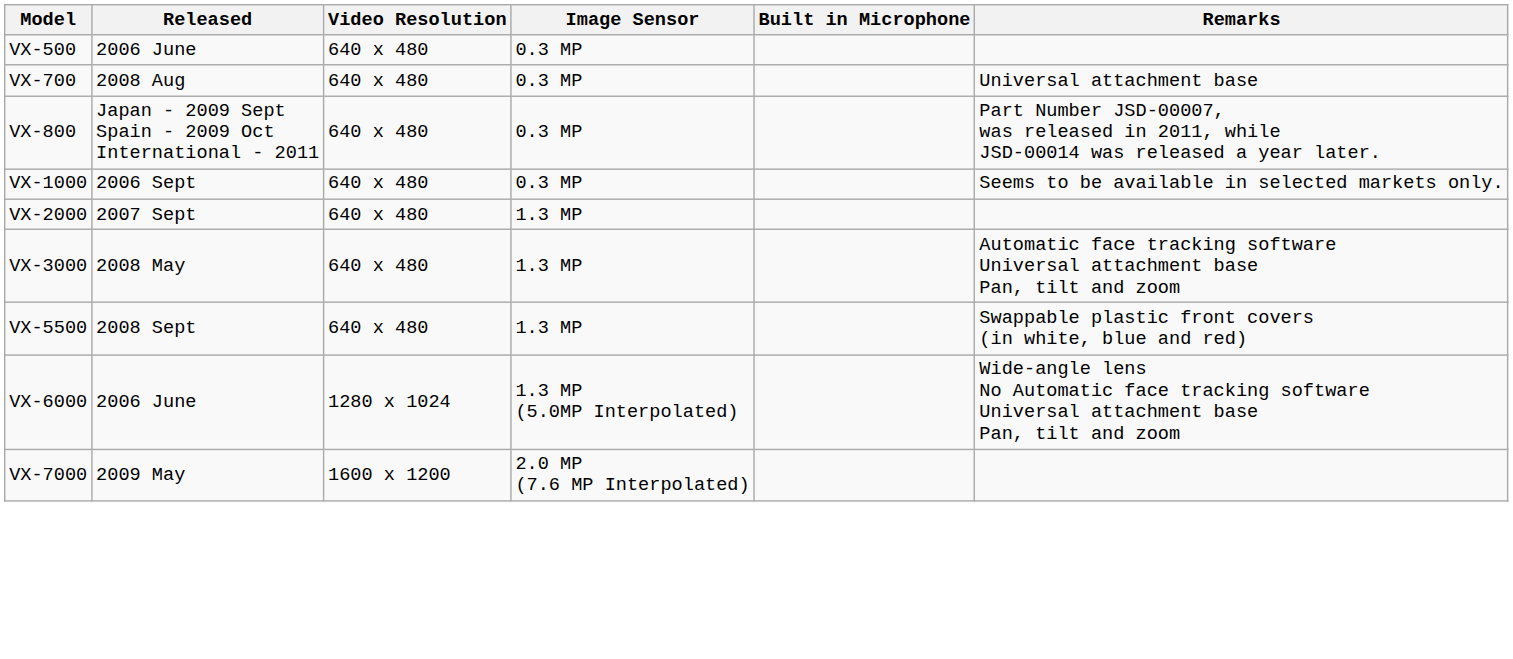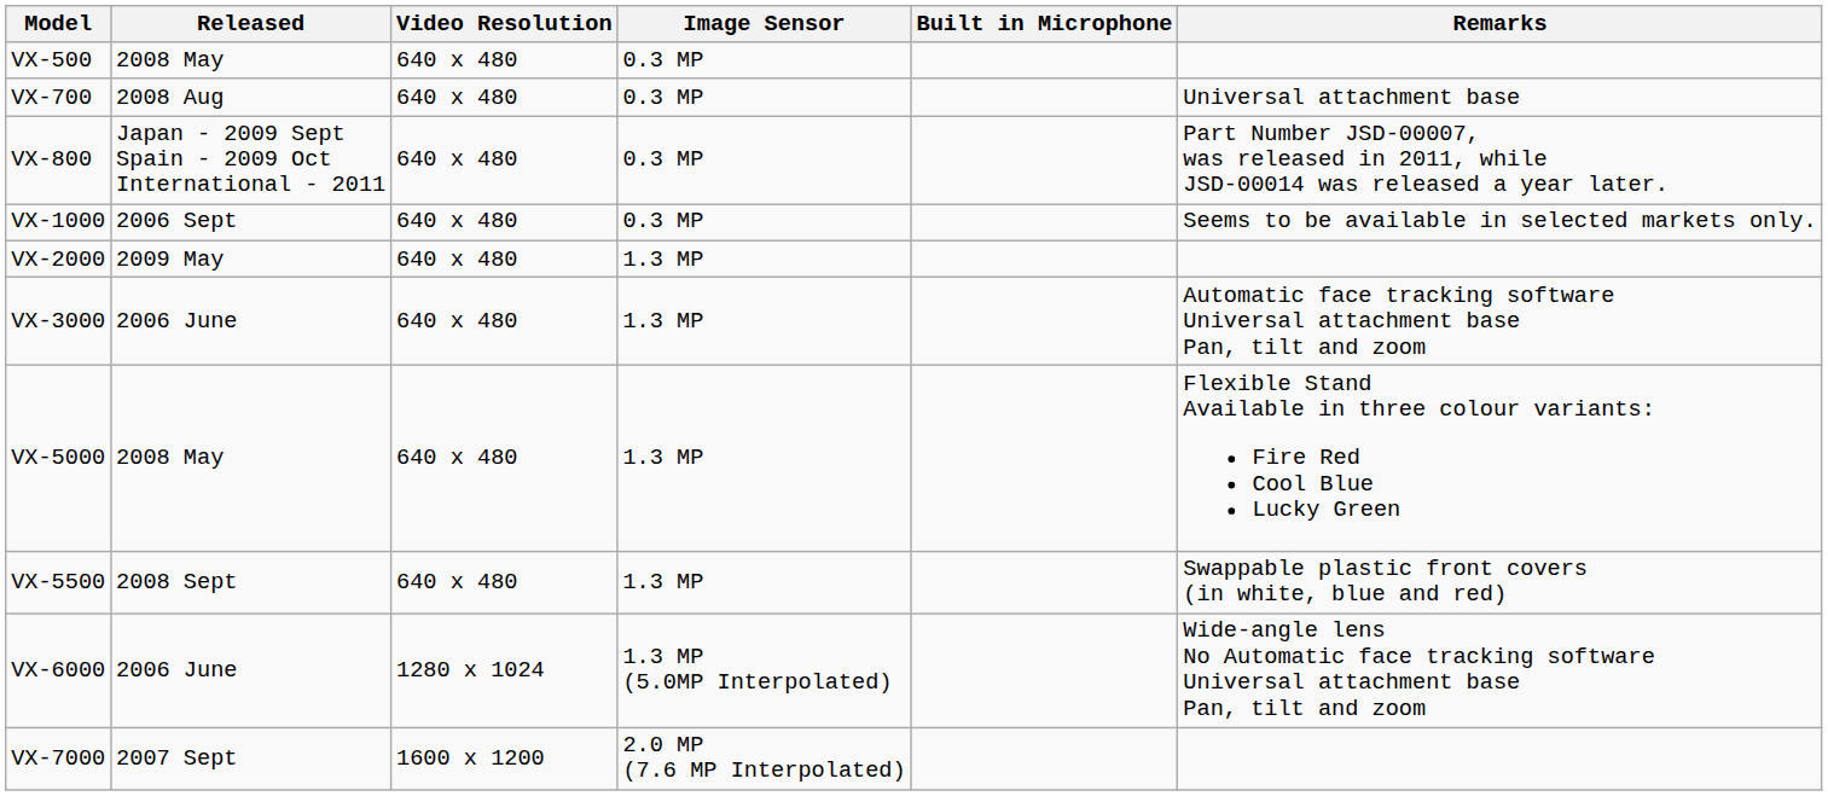 <table class="wikitable sortable">
 <tr>
 <th>Model</th>
 <th>Released</th>
 <th>Video Resolution</th>
 <th>Image Sensor</th>
 <th>Built in Microphone</th>
 <th>Remarks</th>
 </tr>
 <tr>
 <td>VX-500</td>
-<td>2006 June</td>
+<td>2008 May</td>
 <td>640 x 480</td>
 <td>0.3 MP</td>
 <td></td>
 <td></td>
 </tr>
 <tr>
 <td>VX-700</td>
 <td>2008 Aug</td>
 <td>640 x 480</td>
 <td>0.3 MP</td>
 <td></td>
 <td>Universal attachment base</td>
 </tr>
 <tr>
 <td>VX-800</td>
 <td>Japan - 2009 Sept<br>Spain - 2009 Oct<br>International - 2011</td>
 <td>640 x 480</td>
 <td>0.3 MP</td>
 <td></td>
 <td>Part Number JSD-00007,<br>was released in 2011, while<br>JSD-00014 was released a year later.</td>
 </tr>
 <tr>
 <td>VX-1000</td>
 <td>2006 Sept</td>
 <td>640 x 480</td>
 <td>0.3 MP</td>
 <td></td>
 <td>Seems to be available in selected markets only.</td>
 </tr>
 <tr>
 <td>VX-2000</td>
-<td>2007 Sept</td>
+<td>2009 May</td>
 <td>640 x 480</td>
 <td>1.3 MP</td>
 <td></td>
 <td></td>
 </tr>
 <tr>
 <td>VX-3000</td>
+<td>2006 June</td>
+<td>640 x 480</td>
+<td>1.3 MP</td>
+<td></td>
+<td>Automatic face tracking software<br>Universal attachment base<br>Pan, tilt and zoom</td>
+</tr>
+<tr>
+<td>VX-5000</td>
 <td>2008 May</td>
 <td>640 x 480</td>
 <td>1.3 MP</td>
 <td></td>
-<td>Automatic face tracking software<br>Universal attachment base<br>Pan, tilt and zoom</td>
+<td>Flexible Stand<br>Available in three colour variants:<ul><li>Fire Red</li><li>Cool Blue</li><li>Lucky Green</li></ul></td>
 </tr>
 <tr>
 <td>VX-5500</td>
 <td>2008 Sept</td>
 <td>640 x 480</td>
 <td>1.3 MP</td>
 <td></td>
 <td>Swappable plastic front covers<br>(in white, blue and red)</td>
 </tr>
 <tr>
 <td>VX-6000</td>
 <td>2006 June</td>
 <td>1280 x 1024</td>
 <td>1.3 MP<br>(5.0MP Interpolated)</td>
 <td></td>
 <td>Wide-angle lens<br>No Automatic face tracking software<br>Universal attachment base<br>Pan, tilt and zoom</td>
 </tr>
 <tr>
 <td>VX-7000</td>
-<td>2009 May</td>
+<td>2007 Sept</td>
 <td>1600 x 1200</td>
 <td>2.0 MP<br>(7.6 MP Interpolated)</td>
 <td></td>
 <td></td>
 </tr>
 </table>
